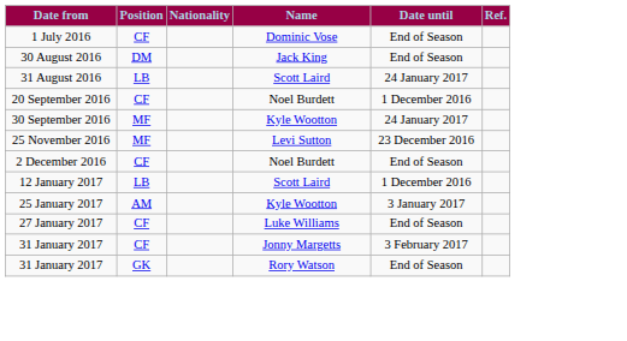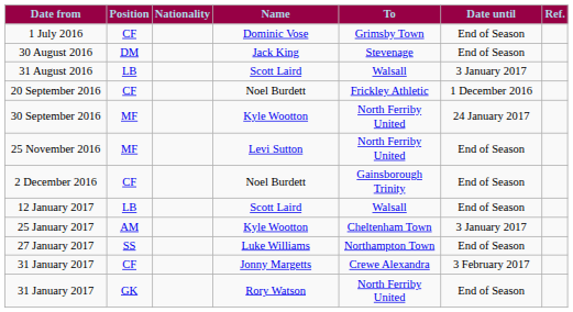 <table class="wikitable"  style="text-align:center; font-size:90%; ">
 <tr>
 <th style="background:#970045; color:#ADD8E6; width:120px;">Date from</th>
 <th style="background:#970045; color:#ADD8E6; width:50px;">Position</th>
 <th style="background:#970045; color:#ADD8E6; width:50px;">Nationality</th>
 <th style="background:#970045; color:#ADD8E6; width:150px;">Name</th>
+<th style="background:#970045; color:#ADD8E6; width:120px;">To</th>
 <th style="background:#970045; color:#ADD8E6; width:120px;">Date until</th>
 <th style="background:#970045; color:#ADD8E6; width:25px;">Ref.</th>
 </tr>
 <tr>
 <td>1 July 2016</td>
 <td><a href='#'>CF</a></td>
 <td></td>
 <td><a href='#'>Dominic Vose</a></td>
+<td><a href='#'>Grimsby Town</a></td>
 <td>End of Season</td>
 <td></td>
 </tr>
 <tr>
 <td>30 August 2016</td>
 <td><a href='#'>DM</a></td>
 <td></td>
 <td><a href='#'>Jack King</a></td>
+<td><a href='#'>Stevenage</a></td>
 <td>End of Season</td>
 <td></td>
 </tr>
 <tr>
 <td>31 August 2016</td>
 <td><a href='#'>LB</a></td>
 <td></td>
 <td><a href='#'>Scott Laird</a></td>
-<td>24 January 2017</td>
+<td><a href='#'>Walsall</a></td>
+<td>3 January 2017</td>
 <td></td>
 </tr>
 <tr>
 <td>20 September 2016</td>
 <td><a href='#'>CF</a></td>
 <td></td>
 <td>Noel Burdett</td>
+<td><a href='#'>Frickley Athletic</a></td>
 <td>1 December 2016</td>
 <td></td>
 </tr>
 <tr>
 <td>30 September 2016</td>
 <td><a href='#'>MF</a></td>
 <td></td>
 <td><a href='#'>Kyle Wootton</a></td>
+<td><a href='#'>North Ferriby United</a></td>
 <td>24 January 2017</td>
 <td></td>
 </tr>
 <tr>
 <td>25 November 2016</td>
 <td><a href='#'>MF</a></td>
 <td></td>
 <td><a href='#'>Levi Sutton</a></td>
-<td>23 December 2016</td>
+<td><a href='#'>North Ferriby United</a></td>
+<td>End of Season</td>
 <td></td>
 </tr>
 <tr>
 <td>2 December 2016</td>
 <td><a href='#'>CF</a></td>
 <td></td>
 <td>Noel Burdett</td>
+<td><a href='#'>Gainsborough Trinity</a></td>
 <td>End of Season</td>
 <td></td>
 </tr>
 <tr>
 <td>12 January 2017</td>
 <td><a href='#'>LB</a></td>
 <td></td>
 <td><a href='#'>Scott Laird</a></td>
-<td>1 December 2016</td>
+<td><a href='#'>Walsall</a></td>
+<td>End of Season</td>
 <td></td>
 </tr>
 <tr>
 <td>25 January 2017</td>
 <td><a href='#'>AM</a></td>
 <td></td>
 <td><a href='#'>Kyle Wootton</a></td>
+<td><a href='#'>Cheltenham Town</a></td>
 <td>3 January 2017</td>
 <td></td>
 </tr>
 <tr>
 <td>27 January 2017</td>
-<td><a href='#'>CF</a></td>
+<td><a href='#'>SS</a></td>
 <td></td>
 <td><a href='#'>Luke Williams</a></td>
+<td><a href='#'>Northampton Town</a></td>
 <td>End of Season</td>
 <td></td>
 </tr>
 <tr>
 <td>31 January 2017</td>
 <td><a href='#'>CF</a></td>
 <td></td>
 <td><a href='#'>Jonny Margetts</a></td>
+<td><a href='#'>Crewe Alexandra</a></td>
 <td>3 February 2017</td>
 <td></td>
 </tr>
 <tr>
 <td>31 January 2017</td>
 <td><a href='#'>GK</a></td>
 <td></td>
 <td><a href='#'>Rory Watson</a></td>
+<td><a href='#'>North Ferriby United</a></td>
 <td>End of Season</td>
 <td></td>
 </tr>
 </table>
